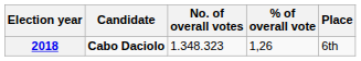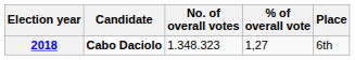 <table class=wikitable>
 <tr>
 <th>Election year</th>
 <th>Candidate</th>
 <th><strong>No. of <br>overall votes</strong></th>
 <th><strong>% of <br>overall vote</strong></th>
 <th><strong>Place</strong></th>
 </tr>
 <tr>
 <th><a href='#'>2018</a></th>
 <td><strong>Cabo Daciolo</strong></td>
 <td>1.348.323</td>
-<td>1,26</td>
+<td>1,27</td>
 <td>6th</td>
 </tr>
 </table>
